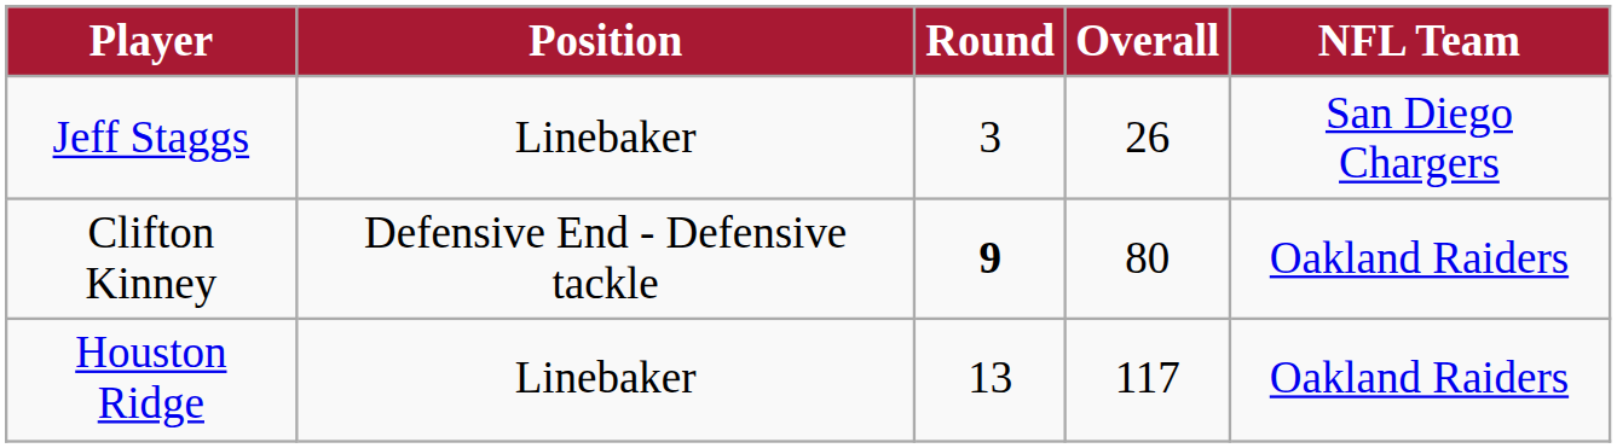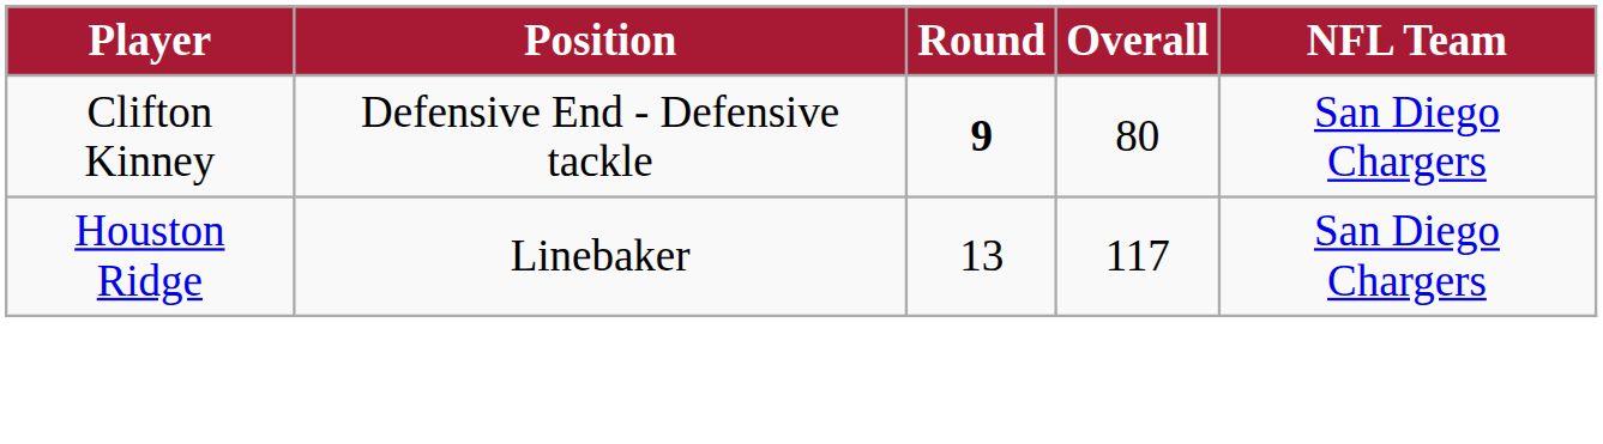 <table class="wikitable" width="65%">
 <tr>
 <th style="background:#A81933;color:#FFFFFF;">Player</th>
 <th style="background:#A81933;color:#FFFFFF;">Position</th>
 <th style="background:#A81933;color:#FFFFFF;">Round</th>
 <th style="background:#A81933;color:#FFFFFF;">Overall</th>
 <th style="background:#A81933;color:#FFFFFF;">NFL Team</th>
 </tr>
 <tr align="center" bgcolor="">
-<td><a href='#'>Jeff Staggs</a></td>
-<td>Linebaker</td>
-<td>3</td>
-<td>26</td>
-<td><a href='#'>San Diego Chargers</a></td>
-</tr>
-<tr align="center" bgcolor="">
 <td>Clifton Kinney</td>
 <td>Defensive End - Defensive tackle</td>
 <td><strong>9</strong></td>
 <td>80</td>
-<td><a href='#'>Oakland Raiders</a></td>
+<td><a href='#'>San Diego Chargers</a></td>
 </tr>
 <tr align="center" bgcolor="">
 <td><a href='#'>Houston Ridge</a></td>
 <td>Linebaker</td>
 <td>13</td>
 <td>117</td>
-<td><a href='#'>Oakland Raiders</a></td>
+<td><a href='#'>San Diego Chargers</a></td>
 </tr>
 </table>
